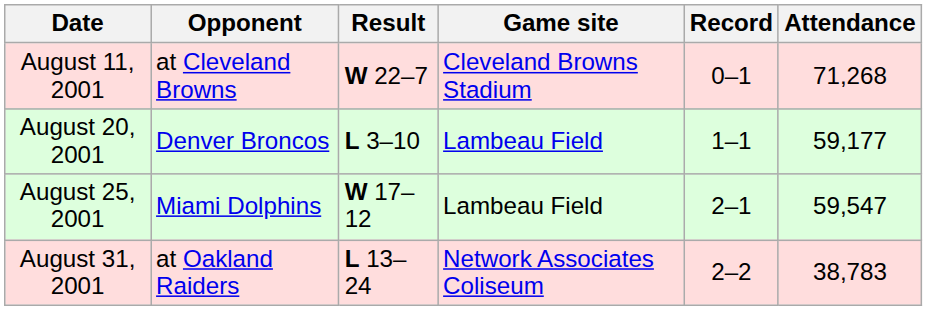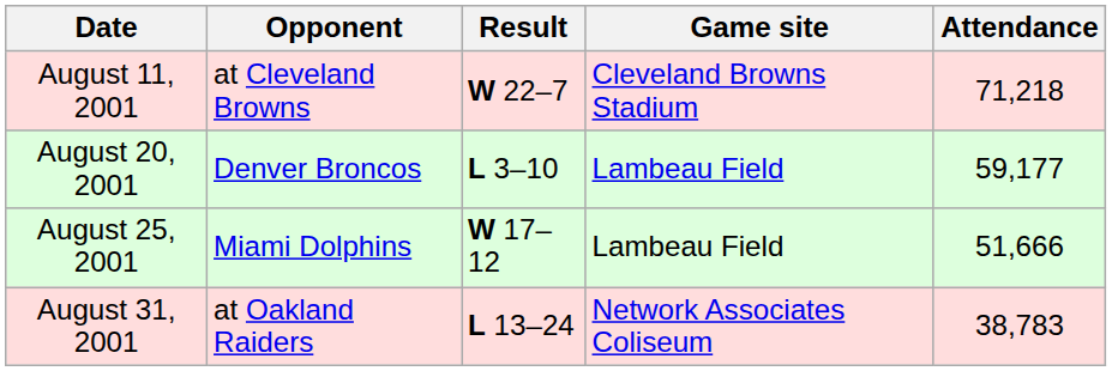 <table class="wikitable">
 <tr>
 <th>Date</th>
 <th>Opponent</th>
 <th>Result</th>
 <th>Game site</th>
-<th>Record</th>
 <th>Attendance</th>
 </tr>
 <tr style="background:#fdd;">
 <td style="text-align:center;">August 11, 2001</td>
 <td>at <a href='#'>Cleveland Browns</a></td>
 <td><strong>W</strong> 22–7</td>
 <td><a href='#'>Cleveland Browns Stadium</a></td>
-<td style="text-align:center;">0–1</td>
-<td style="text-align:center;">71,268</td>
+<td style="text-align:center;">71,218</td>
 </tr>
 <tr style="background:#dfd;">
 <td style="text-align:center;">August 20, 2001</td>
 <td><a href='#'>Denver Broncos</a></td>
 <td><strong>L</strong>  3–10</td>
 <td><a href='#'>Lambeau Field</a></td>
-<td style="text-align:center;">1–1</td>
 <td style="text-align:center;">59,177</td>
 </tr>
 <tr style="background:#dfd;">
 <td style="text-align:center;">August 25, 2001</td>
 <td><a href='#'>Miami Dolphins</a></td>
 <td><strong>W</strong> 17–12</td>
 <td>Lambeau Field</td>
-<td style="text-align:center;">2–1</td>
-<td style="text-align:center;">59,547</td>
+<td style="text-align:center;">51,666</td>
 </tr>
 <tr style="background:#fdd;">
 <td style="text-align:center;">August 31, 2001</td>
 <td>at <a href='#'>Oakland Raiders</a></td>
 <td><strong>L</strong> 13–24</td>
 <td><a href='#'>Network Associates Coliseum</a></td>
-<td style="text-align:center;">2–2</td>
 <td style="text-align:center;">38,783</td>
 </tr>
 </table>
